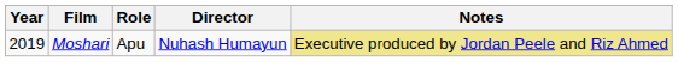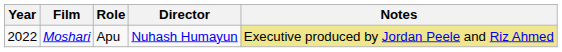 <table class="wikitable">
 <tr>
 <th>Year</th>
 <th>Film</th>
 <th>Role</th>
 <th>Director</th>
 <th>Notes</th>
 </tr>
 <tr>
-<td>2019</td>
+<td>2022</td>
 <td><em><a href='#'>Moshari</a></em></td>
 <td>Apu</td>
 <td><a href='#'>Nuhash Humayun</a></td>
 <td style="background: khaki;">Executive produced by <a href='#'>Jordan Peele</a> and <a href='#'>Riz Ahmed</a></td>
 </tr>
 </table>
